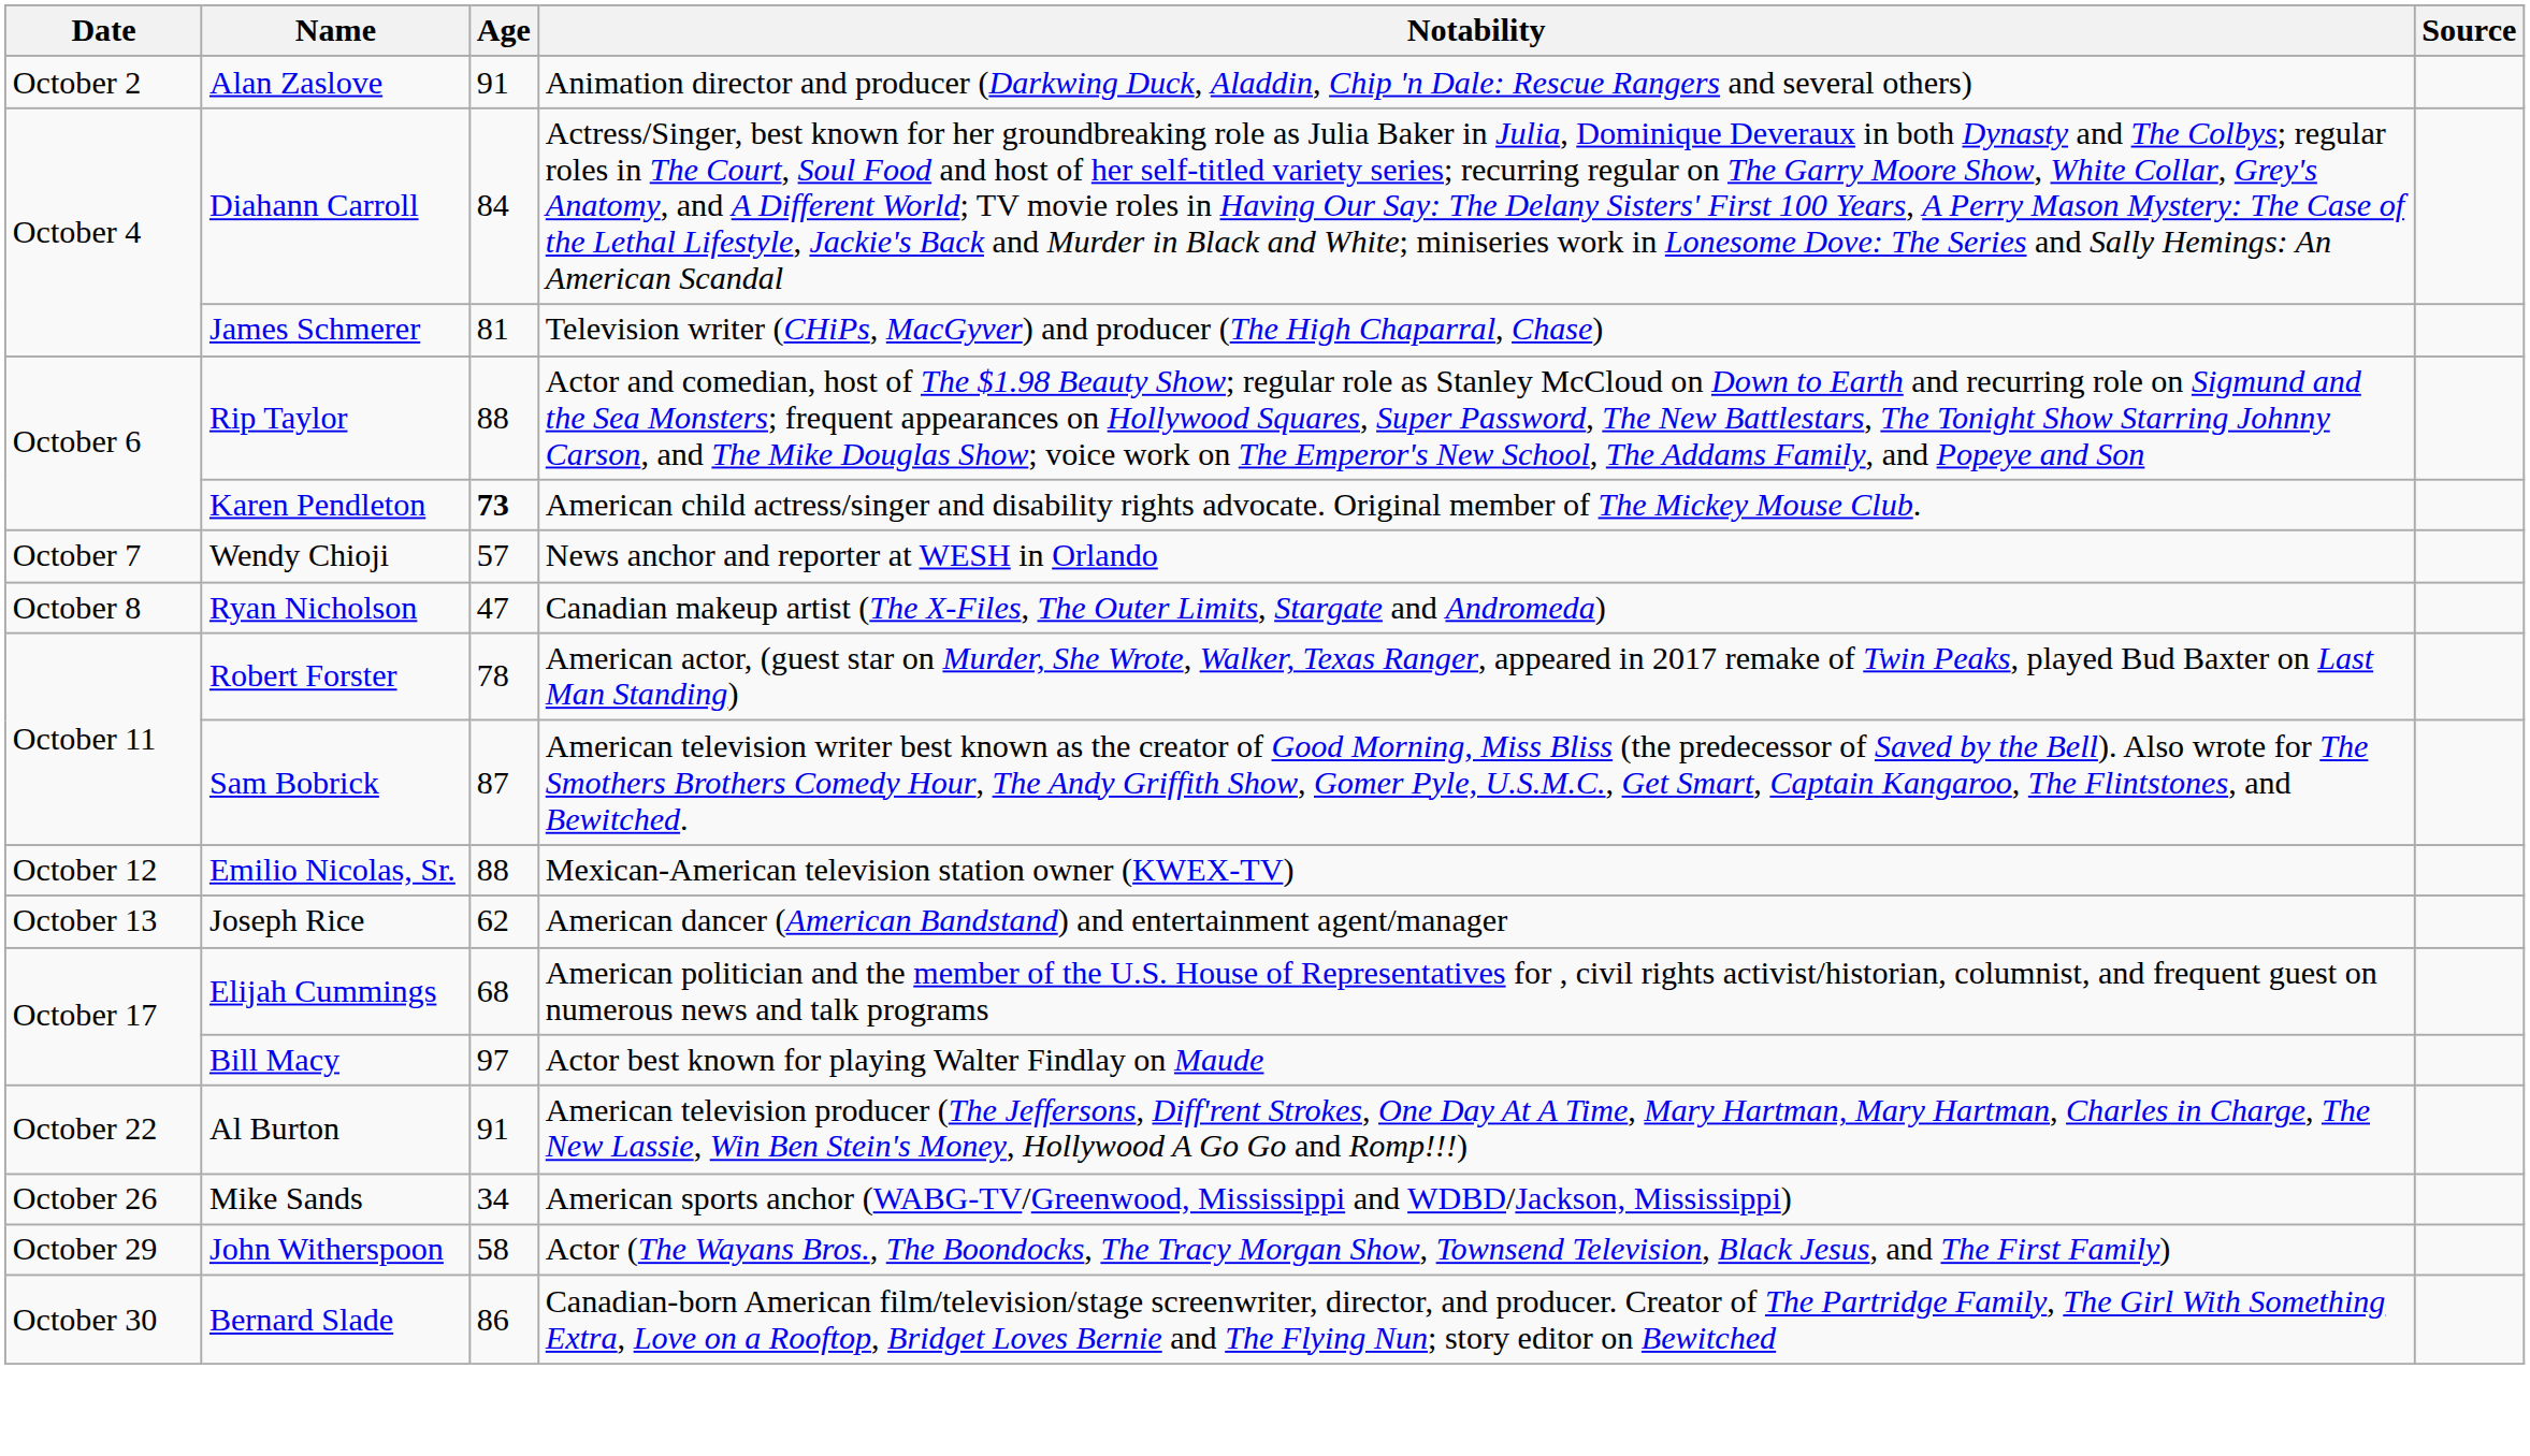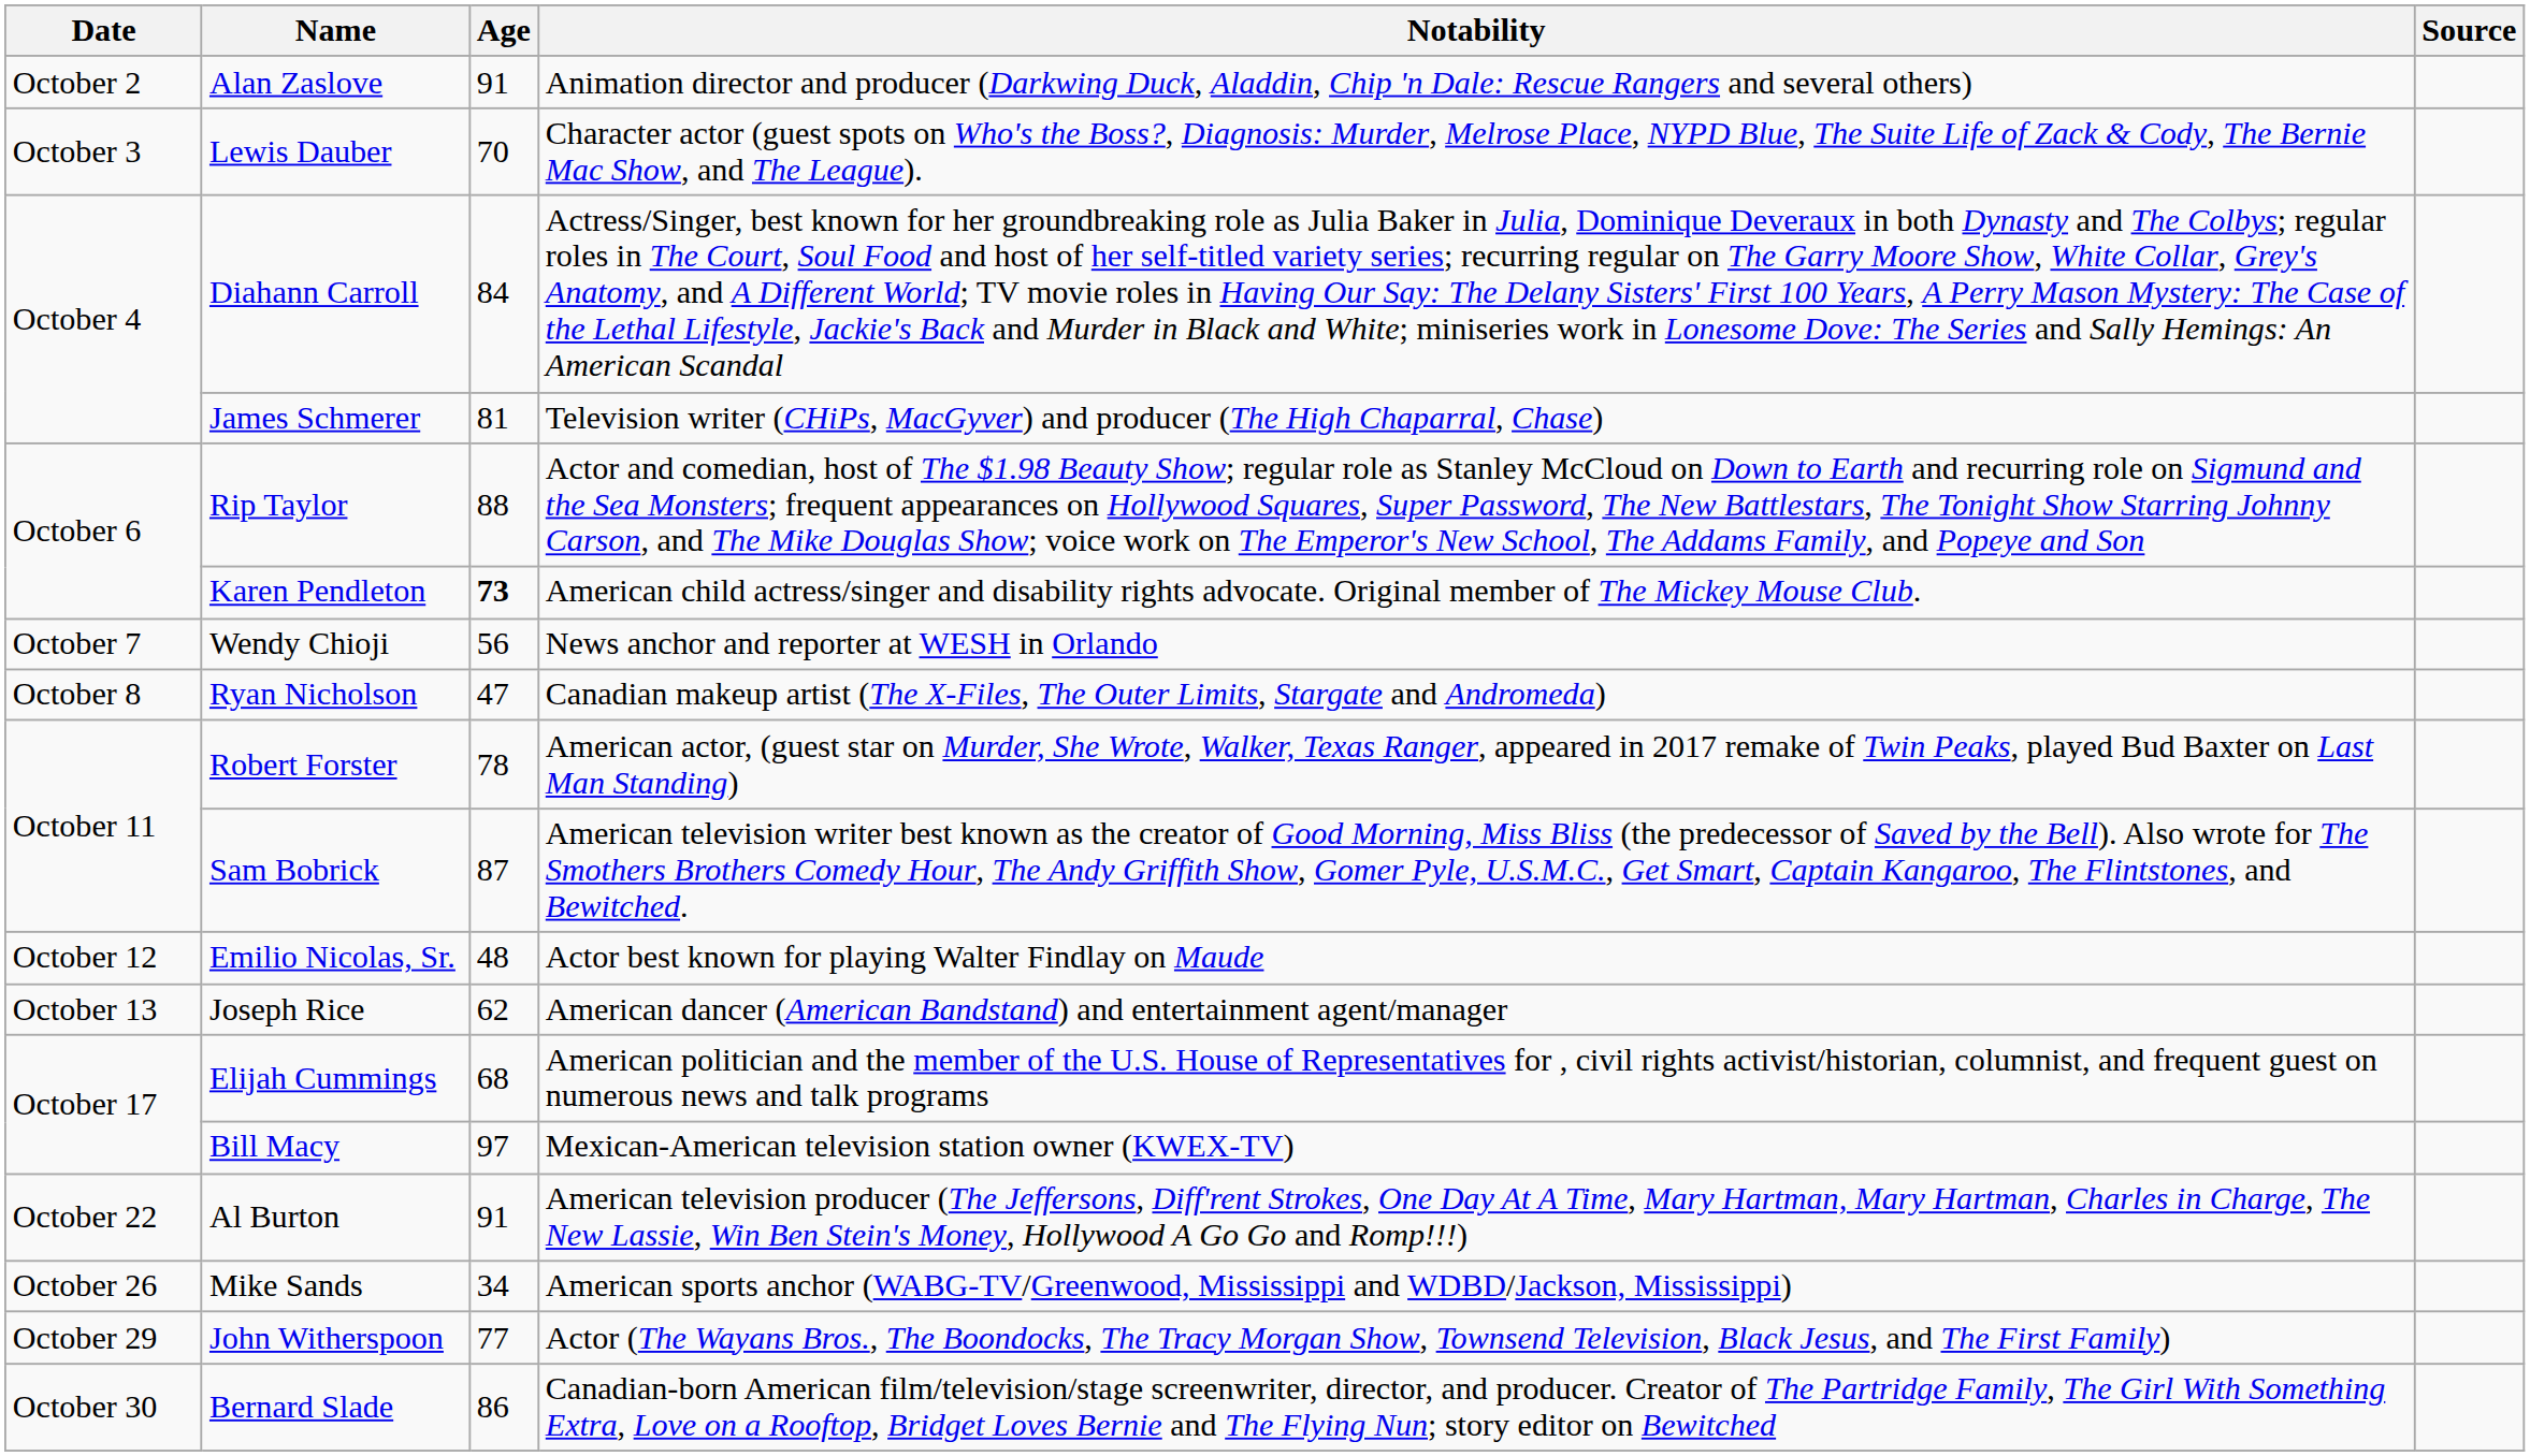 <table class="wikitable sortable">
 <tr>
 <th width=90>Date</th>
 <th width=125>Name</th>
 <th>Age</th>
 <th class="unsortable">Notability</th>
 <th class="unsortable">Source</th>
 </tr>
 <tr>
 <td>October 2</td>
 <td><a href='#'>Alan Zaslove</a></td>
 <td>91</td>
 <td>Animation director and producer (<em><a href='#'>Darkwing Duck</a></em>, <em><a href='#'>Aladdin</a></em>, <em><a href='#'>Chip 'n Dale: Rescue Rangers</a></em> and several others)</td>
+<td></td>
+</tr>
+<tr>
+<td>October 3</td>
+<td><a href='#'>Lewis Dauber</a></td>
+<td>70</td>
+<td>Character actor (guest spots on <em><a href='#'>Who's the Boss?</a></em>, <em><a href='#'>Diagnosis: Murder</a></em>, <em><a href='#'>Melrose Place</a></em>, <em><a href='#'>NYPD Blue</a></em>, <em><a href='#'>The Suite Life of Zack & Cody</a></em>, <em><a href='#'>The Bernie Mac Show</a></em>, and <em><a href='#'>The League</a></em>).</td>
 <td></td>
 </tr>
 <tr>
 <td rowspan=2>October 4</td>
 <td><a href='#'>Diahann Carroll</a></td>
 <td>84</td>
 <td>Actress/Singer, best known for her groundbreaking role as Julia Baker in <em><a href='#'>Julia</a></em>, <a href='#'>Dominique Deveraux</a> in both <em><a href='#'>Dynasty</a></em> and <em><a href='#'>The Colbys</a></em>; regular roles in <em><a href='#'>The Court</a></em>, <em><a href='#'>Soul Food</a></em> and host of <a href='#'>her self-titled variety series</a>; recurring regular on <em><a href='#'>The Garry Moore Show</a></em>, <em><a href='#'>White Collar</a></em>, <em><a href='#'>Grey's Anatomy</a></em>, and <em><a href='#'>A Different World</a></em>; TV movie roles in <em><a href='#'>Having Our Say: The Delany Sisters' First 100 Years</a></em>, <em><a href='#'>A Perry Mason Mystery: The Case of the Lethal Lifestyle</a></em>, <em><a href='#'>Jackie's Back</a></em> and <em>Murder in Black and White</em>; miniseries work in <em><a href='#'>Lonesome Dove: The Series</a></em> and <em>Sally Hemings: An American Scandal</em></td>
 <td></td>
 </tr>
 <tr>
 <td><a href='#'>James Schmerer</a></td>
 <td>81</td>
 <td>Television writer (<em><a href='#'>CHiPs</a></em>, <em><a href='#'>MacGyver</a></em>) and producer (<em><a href='#'>The High Chaparral</a></em>, <em><a href='#'>Chase</a></em>)</td>
 <td></td>
 </tr>
 <tr>
 <td rowspan=2>October 6</td>
 <td><a href='#'>Rip Taylor</a></td>
 <td>88</td>
 <td>Actor and comedian, host of <em><a href='#'>The $1.98 Beauty Show</a></em>; regular role as Stanley McCloud on <em><a href='#'>Down to Earth</a></em> and recurring role on <em><a href='#'>Sigmund and the Sea Monsters</a></em>; frequent appearances on <em><a href='#'>Hollywood Squares</a></em>, <em><a href='#'>Super Password</a></em>, <em><a href='#'>The New Battlestars</a></em>, <em><a href='#'>The Tonight Show Starring Johnny Carson</a></em>, and <em><a href='#'>The Mike Douglas Show</a></em>; voice work on <em><a href='#'>The Emperor's New School</a></em>, <em><a href='#'>The Addams Family</a></em>, and <em><a href='#'>Popeye and Son</a></em></td>
 <td></td>
 </tr>
 <tr>
 <td><a href='#'>Karen Pendleton</a></td>
 <td><strong>73</strong></td>
 <td>American child actress/singer and disability rights advocate. Original member of <em><a href='#'>The Mickey Mouse Club</a></em>.</td>
 <td></td>
 </tr>
 <tr>
 <td>October 7</td>
 <td>Wendy Chioji</td>
-<td>57</td>
+<td>56</td>
 <td>News anchor and reporter at <a href='#'>WESH</a> in <a href='#'>Orlando</a></td>
 <td></td>
 </tr>
 <tr>
 <td>October 8</td>
 <td><a href='#'>Ryan Nicholson</a></td>
 <td>47</td>
 <td>Canadian makeup artist (<em><a href='#'>The X-Files</a></em>, <em><a href='#'>The Outer Limits</a></em>, <em><a href='#'>Stargate</a></em> and <em><a href='#'>Andromeda</a></em>)</td>
 <td></td>
 </tr>
 <tr>
 <td rowspan=2>October 11</td>
 <td><a href='#'>Robert Forster</a></td>
 <td>78</td>
 <td>American actor, (guest star on <em><a href='#'>Murder, She Wrote</a></em>, <em><a href='#'>Walker, Texas Ranger</a></em>, appeared in 2017 remake of <em><a href='#'>Twin Peaks</a></em>, played Bud Baxter on <em><a href='#'>Last Man Standing</a></em>)</td>
 <td></td>
 </tr>
 <tr>
 <td><a href='#'>Sam Bobrick</a></td>
 <td>87</td>
 <td>American television writer best known as the creator of <em><a href='#'>Good Morning, Miss Bliss</a></em> (the predecessor of <em><a href='#'>Saved by the Bell</a></em>). Also wrote for <em><a href='#'>The Smothers Brothers Comedy Hour</a></em>, <em><a href='#'>The Andy Griffith Show</a></em>, <em><a href='#'>Gomer Pyle, U.S.M.C.</a></em>, <em><a href='#'>Get Smart</a></em>, <em><a href='#'>Captain Kangaroo</a></em>, <em><a href='#'>The Flintstones</a></em>, and <em><a href='#'>Bewitched</a></em>.</td>
 <td></td>
 </tr>
 <tr>
 <td>October 12</td>
 <td><a href='#'>Emilio Nicolas, Sr.</a></td>
-<td>88</td>
-<td>Mexican-American television station owner (<a href='#'>KWEX-TV</a>)</td>
+<td>48</td>
+<td>Actor best known for playing Walter Findlay on <em><a href='#'>Maude</a></em></td>
 <td></td>
 </tr>
 <tr>
 <td>October 13</td>
 <td>Joseph Rice</td>
 <td>62</td>
 <td>American dancer (<em><a href='#'>American Bandstand</a></em>) and entertainment agent/manager</td>
 <td></td>
 </tr>
 <tr>
 <td rowspan=2>October 17</td>
 <td><a href='#'>Elijah Cummings</a></td>
 <td>68</td>
 <td>American politician and the <a href='#'>member of the U.S. House of Representatives</a> for , civil rights activist/historian, columnist, and frequent guest on numerous news and talk programs</td>
 <td></td>
 </tr>
 <tr>
 <td><a href='#'>Bill Macy</a></td>
 <td>97</td>
-<td>Actor best known for playing Walter Findlay on <em><a href='#'>Maude</a></em></td>
+<td>Mexican-American television station owner (<a href='#'>KWEX-TV</a>)</td>
 <td></td>
 </tr>
 <tr>
 <td>October 22</td>
 <td>Al Burton</td>
 <td>91</td>
 <td>American television producer (<em><a href='#'>The Jeffersons</a></em>, <em><a href='#'>Diff'rent Strokes</a></em>, <em><a href='#'>One Day At A Time</a></em>, <em><a href='#'>Mary Hartman, Mary Hartman</a></em>, <em><a href='#'>Charles in Charge</a></em>, <em><a href='#'>The New Lassie</a></em>, <em><a href='#'>Win Ben Stein's Money</a></em>, <em>Hollywood A Go Go</em> and <em>Romp!!!</em>)</td>
 <td></td>
 </tr>
 <tr>
 <td>October 26</td>
 <td>Mike Sands</td>
 <td>34</td>
 <td>American sports anchor (<a href='#'>WABG-TV</a>/<a href='#'>Greenwood, Mississippi</a> and <a href='#'>WDBD</a>/<a href='#'>Jackson, Mississippi</a>)</td>
 <td></td>
 </tr>
 <tr>
 <td>October 29</td>
 <td><a href='#'>John Witherspoon</a></td>
-<td>58</td>
+<td>77</td>
 <td>Actor (<em><a href='#'>The Wayans Bros.</a></em>, <em><a href='#'>The Boondocks</a></em>, <em><a href='#'>The Tracy Morgan Show</a></em>, <em><a href='#'>Townsend Television</a></em>,  <em><a href='#'>Black Jesus</a></em>, and <em><a href='#'>The First Family</a></em>)</td>
 <td></td>
 </tr>
 <tr>
 <td>October 30</td>
 <td><a href='#'>Bernard Slade</a></td>
 <td>86</td>
 <td>Canadian-born American film/television/stage screenwriter, director, and producer. Creator of <em><a href='#'>The Partridge Family</a></em>, <em><a href='#'>The Girl With Something Extra</a></em>, <em><a href='#'>Love on a Rooftop</a></em>, <em><a href='#'>Bridget Loves Bernie</a></em> and <em><a href='#'>The Flying Nun</a></em>; story editor on <em><a href='#'>Bewitched</a></em></td>
 <td></td>
 </tr>
 </table>
